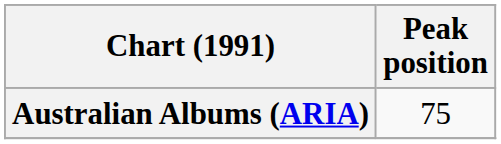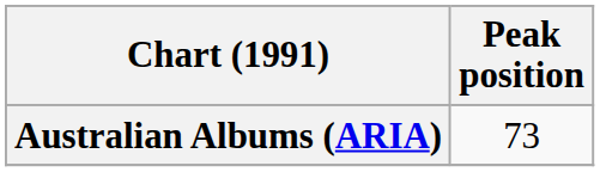 <table class="wikitable sortable plainrowheaders" style="text-align:center">
 <tr>
 <th scope="col">Chart (1991)</th>
 <th scope="col">Peak<br>position</th>
 </tr>
 <tr>
 <th scope="row">Australian Albums (<a href='#'>ARIA</a>)</th>
-<td>75</td>
+<td>73</td>
 </tr>
 <tr>
 </tr>
 <tr>
 </tr>
 <tr>
 </tr>
 <tr>
 </tr>
 <tr>
 </tr>
 <tr>
 </tr>
 </table>
